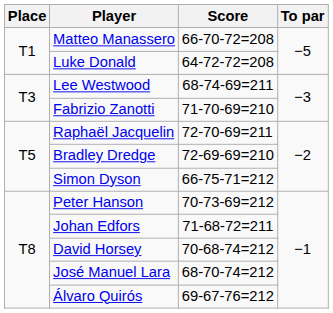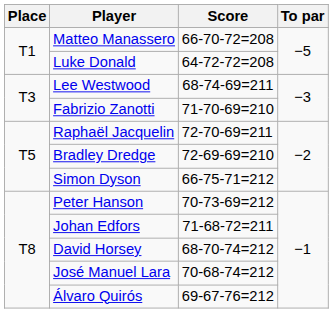 <table class="wikitable">
 <tr>
 <th>Place</th>
 <th>Player</th>
 <th>Score</th>
 <th>To par</th>
 </tr>
 <tr>
 <td rowspan="2" align=center>T1</td>
 <td> <a href='#'>Matteo Manassero</a></td>
 <td>66-70-72=208</td>
 <td rowspan="2" align=center>−5</td>
 </tr>
 <tr>
 <td> <a href='#'>Luke Donald</a></td>
 <td align=center>64-72-72=208</td>
 </tr>
 <tr>
 <td rowspan="2" align=center>T3</td>
 <td> <a href='#'>Lee Westwood</a></td>
 <td align=center>68-74-69=211</td>
 <td rowspan="2" align=center>−3</td>
 </tr>
 <tr>
 <td> <a href='#'>Fabrizio Zanotti</a></td>
 <td align=center>71-70-69=210</td>
 </tr>
 <tr>
 <td rowspan="3" align=center>T5</td>
 <td> <a href='#'>Raphaël Jacquelin</a></td>
 <td>72-70-69=211</td>
 <td rowspan="3" align=center>−2</td>
 </tr>
 <tr>
 <td> <a href='#'>Bradley Dredge</a></td>
 <td>72-69-69=210</td>
 </tr>
 <tr>
 <td> <a href='#'>Simon Dyson</a></td>
 <td align=center>66-75-71=212</td>
 </tr>
 <tr>
 <td rowspan="5" align=center>T8</td>
 <td> <a href='#'>Peter Hanson</a></td>
 <td>70-73-69=212</td>
 <td rowspan="5" align=center>−1</td>
 </tr>
 <tr>
 <td> <a href='#'>Johan Edfors</a></td>
 <td align=center>71-68-72=211</td>
 </tr>
 <tr>
 <td> <a href='#'>David Horsey</a></td>
-<td align=center>70-68-74=212</td>
+<td align=center>68-70-74=212</td>
 </tr>
 <tr>
 <td> <a href='#'>José Manuel Lara</a></td>
-<td align=center>68-70-74=212</td>
+<td align=center>70-68-74=212</td>
 </tr>
 <tr>
 <td> <a href='#'>Álvaro Quirós</a></td>
 <td align=center>69-67-76=212</td>
 </tr>
 </table>
